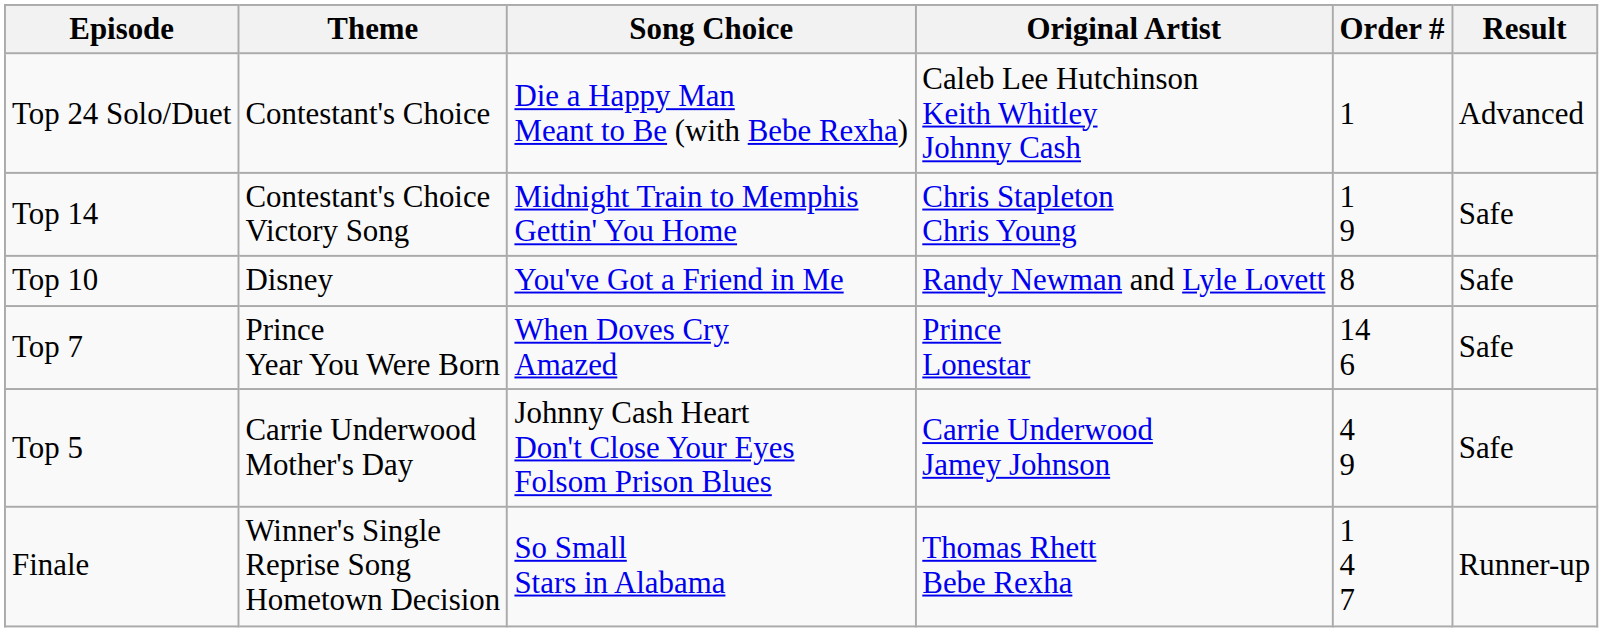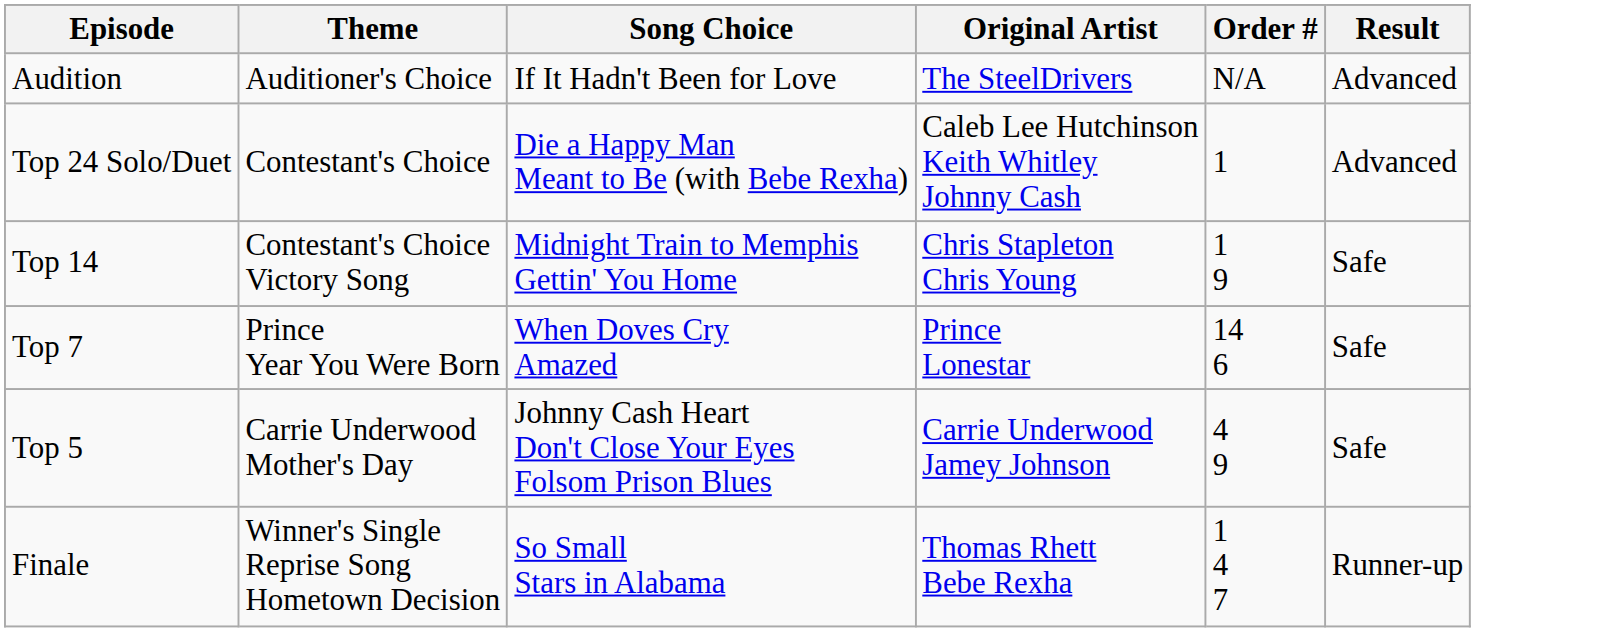 <table class="wikitable">
 <tr>
 <th>Episode</th>
 <th>Theme</th>
 <th>Song Choice</th>
 <th>Original Artist</th>
 <th>Order #</th>
 <th>Result</th>
+</tr>
+<tr>
+<td>Audition</td>
+<td>Auditioner's Choice</td>
+<td>If It Hadn't Been for Love</td>
+<td><a href='#'>The SteelDrivers</a></td>
+<td>N/A</td>
+<td>Advanced</td>
 </tr>
 <tr>
 <td>Top 24 Solo/Duet</td>
 <td>Contestant's Choice</td>
 <td><a href='#'>Die a Happy Man</a><br><a href='#'>Meant to Be</a> (with <a href='#'>Bebe Rexha</a>)</td>
 <td>Caleb Lee Hutchinson<br><a href='#'>Keith Whitley</a><br><a href='#'>Johnny Cash</a></td>
 <td>1</td>
 <td>Advanced</td>
 </tr>
 <tr>
 <td>Top 14</td>
 <td>Contestant's Choice<br>Victory Song</td>
 <td><a href='#'>Midnight Train to Memphis</a><br><a href='#'>Gettin' You Home</a></td>
 <td><a href='#'>Chris Stapleton</a><br><a href='#'>Chris Young</a></td>
 <td>1<br>9</td>
-<td>Safe</td>
-</tr>
-<tr>
-<td>Top 10</td>
-<td>Disney</td>
-<td><a href='#'>You've Got a Friend in Me</a></td>
-<td><a href='#'>Randy Newman</a> and <a href='#'>Lyle Lovett</a></td>
-<td>8</td>
 <td>Safe</td>
 </tr>
 <tr>
 <td>Top 7</td>
 <td>Prince<br>Year You Were Born</td>
 <td><a href='#'>When Doves Cry</a><br><a href='#'>Amazed</a></td>
 <td><a href='#'>Prince</a><br><a href='#'>Lonestar</a></td>
 <td>14<br>6</td>
 <td>Safe</td>
 </tr>
 <tr>
 <td>Top 5</td>
 <td>Carrie Underwood<br>Mother's Day</td>
 <td>Johnny Cash Heart<br><a href='#'>Don't Close Your Eyes</a><br><a href='#'>Folsom Prison Blues</a></td>
 <td><a href='#'>Carrie Underwood</a><br><a href='#'>Jamey Johnson</a></td>
 <td>4<br>9</td>
 <td>Safe</td>
 </tr>
 <tr>
 <td>Finale</td>
 <td>Winner's Single<br>Reprise Song<br>Hometown Decision</td>
 <td><a href='#'>So Small</a><br><a href='#'>Stars in Alabama</a></td>
 <td><a href='#'>Thomas Rhett</a><br><a href='#'>Bebe Rexha</a></td>
 <td>1<br>4<br>7</td>
 <td>Runner-up</td>
 </tr>
 </table>
